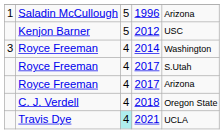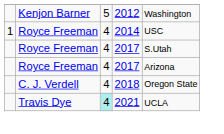 <table class="wikitable">
 <tr>
-</tr>
-<tr>
-<td>1</td>
-<td><a href='#'>Saladin McCullough</a></td>
-<td>5</td>
-<td><a href='#'>1996</a></td>
-<td style="font-size:80%;">Arizona</td>
 </tr>
 <tr>
 <td></td>
 <td><a href='#'>Kenjon Barner</a></td>
 <td>5</td>
 <td><a href='#'>2012</a></td>
-<td style="font-size:80%;">USC</td>
+<td style="font-size:80%;">Washington</td>
 </tr>
 <tr>
-<td>3</td>
+<td>1</td>
 <td><a href='#'>Royce Freeman</a></td>
 <td>4</td>
 <td><a href='#'>2014</a></td>
-<td style="font-size:80%;">Washington</td>
+<td style="font-size:80%;">USC</td>
 </tr>
 <tr>
 <td></td>
 <td><a href='#'>Royce Freeman</a></td>
 <td>4</td>
 <td><a href='#'>2017</a></td>
 <td style="font-size:80%;">S.Utah</td>
 </tr>
 <tr>
 <td></td>
 <td><a href='#'>Royce Freeman</a></td>
 <td>4</td>
 <td><a href='#'>2017</a></td>
 <td style="font-size:80%;">Arizona</td>
 </tr>
 <tr>
 <td></td>
 <td><a href='#'>C. J. Verdell</a></td>
 <td>4</td>
 <td><a href='#'>2018</a></td>
 <td style="font-size:80%;">Oregon State</td>
 </tr>
 <tr>
 <td></td>
 <td><a href='#'>Travis Dye</a></td>
 <td style="background: paleturquoise;">4</td>
 <td><a href='#'>2021</a></td>
 <td style="font-size:80%;">UCLA</td>
 </tr>
 </table>
